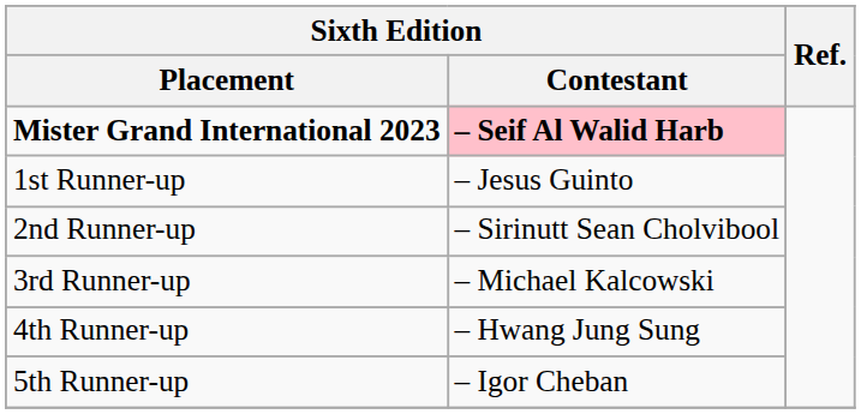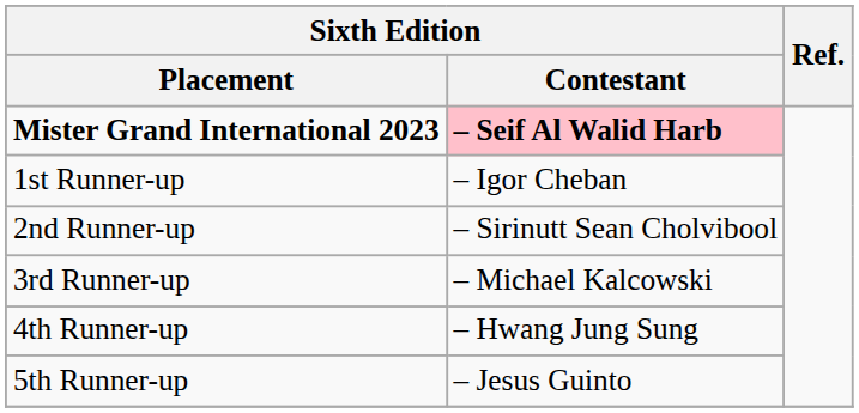 <table class="wikitable sortable" style="font-size:85%">
 <tr>
 <th colspan=2>Sixth Edition</th>
 <th rowspan="2">Ref.</th>
 </tr>
 <tr>
 <th>Placement</th>
 <th>Contestant</th>
 </tr>
 <tr>
 <td><strong>Mister Grand International 2023</strong></td>
 <td style="background: pink;"><strong> – Seif Al Walid Harb</strong></td>
 <td rowspan="6"></td>
 </tr>
 <tr>
 <td>1st Runner-up</td>
-<td> – Jesus Guinto</td>
+<td> – Igor Cheban</td>
 </tr>
 <tr>
 <td>2nd Runner-up</td>
 <td> – Sirinutt Sean Cholvibool</td>
 </tr>
 <tr>
 <td>3rd Runner-up</td>
 <td> – Michael Kalcowski</td>
 </tr>
 <tr>
 <td>4th Runner-up</td>
 <td> – Hwang Jung Sung</td>
 </tr>
 <tr>
 <td>5th Runner-up</td>
-<td> – Igor Cheban</td>
+<td> – Jesus Guinto</td>
 </tr>
 <tr>
 </tr>
 </table>
